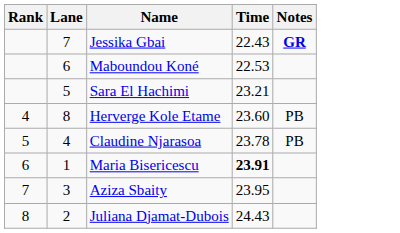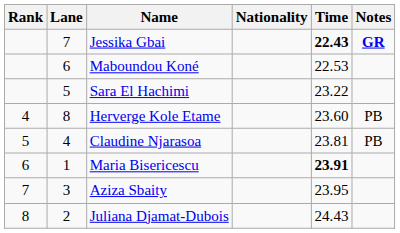 <table class="wikitable sortable" style="text-align:center;font-size:95%">
 <tr>
 <th>Rank</th>
 <th>Lane</th>
 <th>Name</th>
+<th>Nationality</th>
 <th>Time</th>
 <th>Notes</th>
 </tr>
 <tr>
 <td></td>
 <td>7</td>
 <td align=left><a href='#'>Jessika Gbai</a></td>
-<td>22.43</td>
+<td align=left></td>
+<td><strong>22.43</strong></td>
 <td><strong><a href='#'>GR</a></strong></td>
 </tr>
 <tr>
 <td></td>
 <td>6</td>
 <td align=left><a href='#'>Maboundou Koné</a></td>
+<td align=left></td>
 <td>22.53</td>
 <td></td>
 </tr>
 <tr>
 <td></td>
 <td>5</td>
 <td align=left><a href='#'>Sara El Hachimi</a></td>
-<td>23.21</td>
+<td align=left></td>
+<td>23.22</td>
 <td></td>
 </tr>
 <tr>
 <td>4</td>
 <td>8</td>
 <td align=left><a href='#'>Herverge Kole Etame</a></td>
+<td align=left></td>
 <td>23.60</td>
 <td>PB</td>
 </tr>
 <tr>
 <td>5</td>
 <td>4</td>
 <td align=left><a href='#'>Claudine Njarasoa</a></td>
-<td>23.78</td>
+<td align=left></td>
+<td>23.81</td>
 <td>PB</td>
 </tr>
 <tr>
 <td>6</td>
 <td>1</td>
 <td align=left><a href='#'>Maria Bisericescu</a></td>
+<td align=left></td>
 <td><strong>23.91</strong></td>
 <td></td>
 </tr>
 <tr>
 <td>7</td>
 <td>3</td>
 <td align=left><a href='#'>Aziza Sbaity</a></td>
+<td align=left></td>
 <td>23.95</td>
 <td></td>
 </tr>
 <tr>
 <td>8</td>
 <td>2</td>
 <td align=left><a href='#'>Juliana Djamat-Dubois</a></td>
+<td align=left></td>
 <td>24.43</td>
 <td></td>
 </tr>
 </table>
